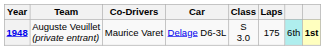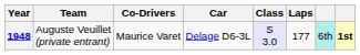 <table class="wikitable" style="text-align:center; font-size:90%">
 <tr>
 <th>Year</th>
 <th>Team</th>
 <th>Co-Drivers</th>
 <th>Car</th>
 <th>Class</th>
 <th>Laps</th>
 <th></th>
 <th></th>
 </tr>
 <tr>
 <th><a href='#'>1948</a></th>
 <td align=left> Auguste Veuillet<br><em>(private entrant)</em></td>
 <td align=left> Maurice Varet</td>
 <td align=left><a href='#'>Delage</a> D6-3L</td>
-<td>S<br>3.0</td>
-<td>175</td>
+<td style="background: lavender;">S<br>3.0</td>
+<td>177</td>
 <td style="background: paleturquoise;">6th</td>
 <td style="background:#ffffbf;"><strong>1st</strong></td>
 </tr>
 </table>
